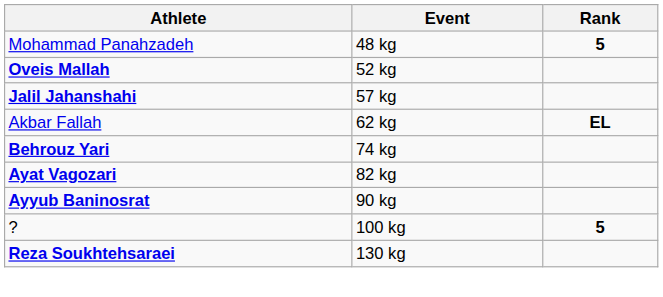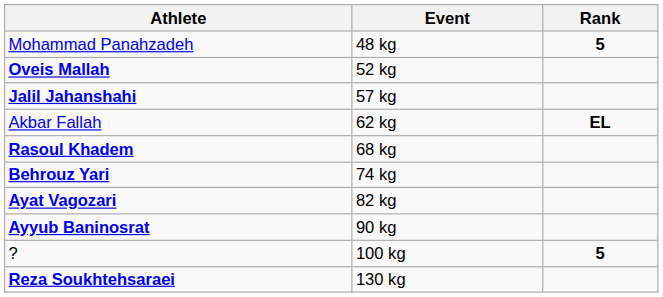 <table class="wikitable" width="45%" style="text-align:left; font-size:90%">
 <tr>
 <th width="13%">Athlete</th>
 <th width="8%">Event</th>
 <th width="4%">Rank</th>
 </tr>
 <tr>
 <td><a href='#'>Mohammad Panahzadeh</a></td>
 <td>48 kg</td>
 <td align=center><strong>5</strong></td>
 </tr>
 <tr>
 <td><strong><a href='#'>Oveis Mallah</a></strong></td>
 <td>52 kg</td>
 <td align=center></td>
 </tr>
 <tr>
 <td><strong><a href='#'>Jalil Jahanshahi</a></strong></td>
 <td>57 kg</td>
 <td align=center></td>
 </tr>
 <tr>
 <td><a href='#'>Akbar Fallah</a></td>
 <td>62 kg</td>
 <td align=center><strong>EL</strong></td>
 </tr>
 <tr>
+<td><strong><a href='#'>Rasoul Khadem</a></strong></td>
+<td>68 kg</td>
+<td align=center></td>
+</tr>
+<tr>
 <td><strong><a href='#'>Behrouz Yari</a></strong></td>
 <td>74 kg</td>
 <td align=center></td>
 </tr>
 <tr>
 <td><strong><a href='#'>Ayat Vagozari</a></strong></td>
 <td>82 kg</td>
 <td align=center></td>
 </tr>
 <tr>
 <td><strong><a href='#'>Ayyub Baninosrat</a></strong></td>
 <td>90 kg</td>
 <td align=center></td>
 </tr>
 <tr>
 <td>?</td>
 <td>100 kg</td>
 <td align=center><strong>5</strong></td>
 </tr>
 <tr>
 <td><strong><a href='#'>Reza Soukhtehsaraei</a></strong></td>
 <td>130 kg</td>
 <td align=center></td>
 </tr>
 </table>
